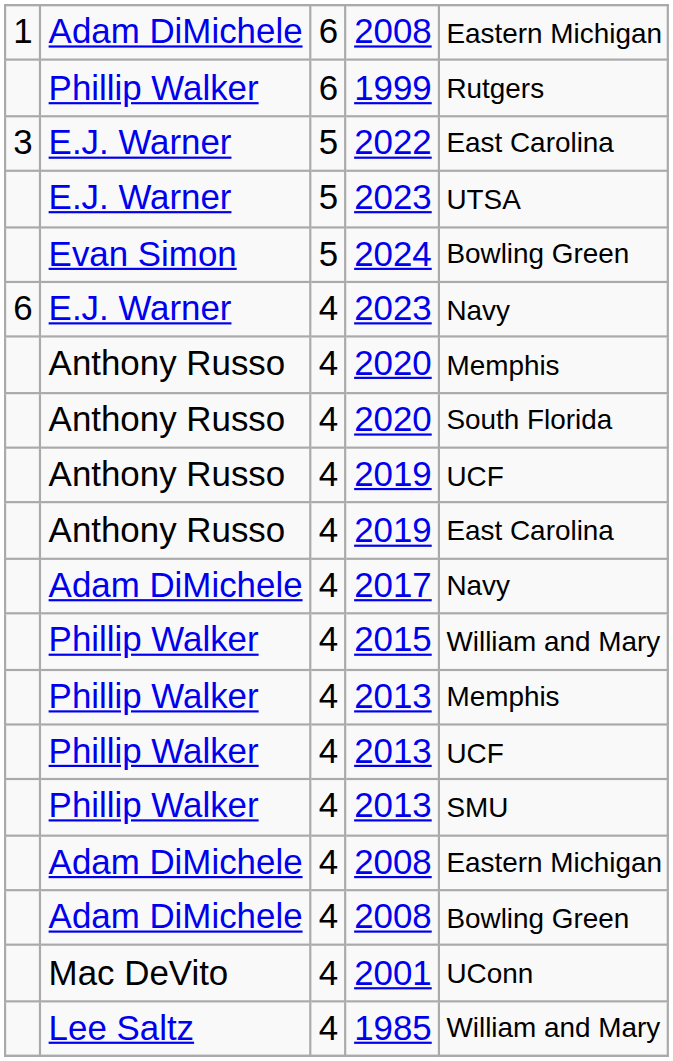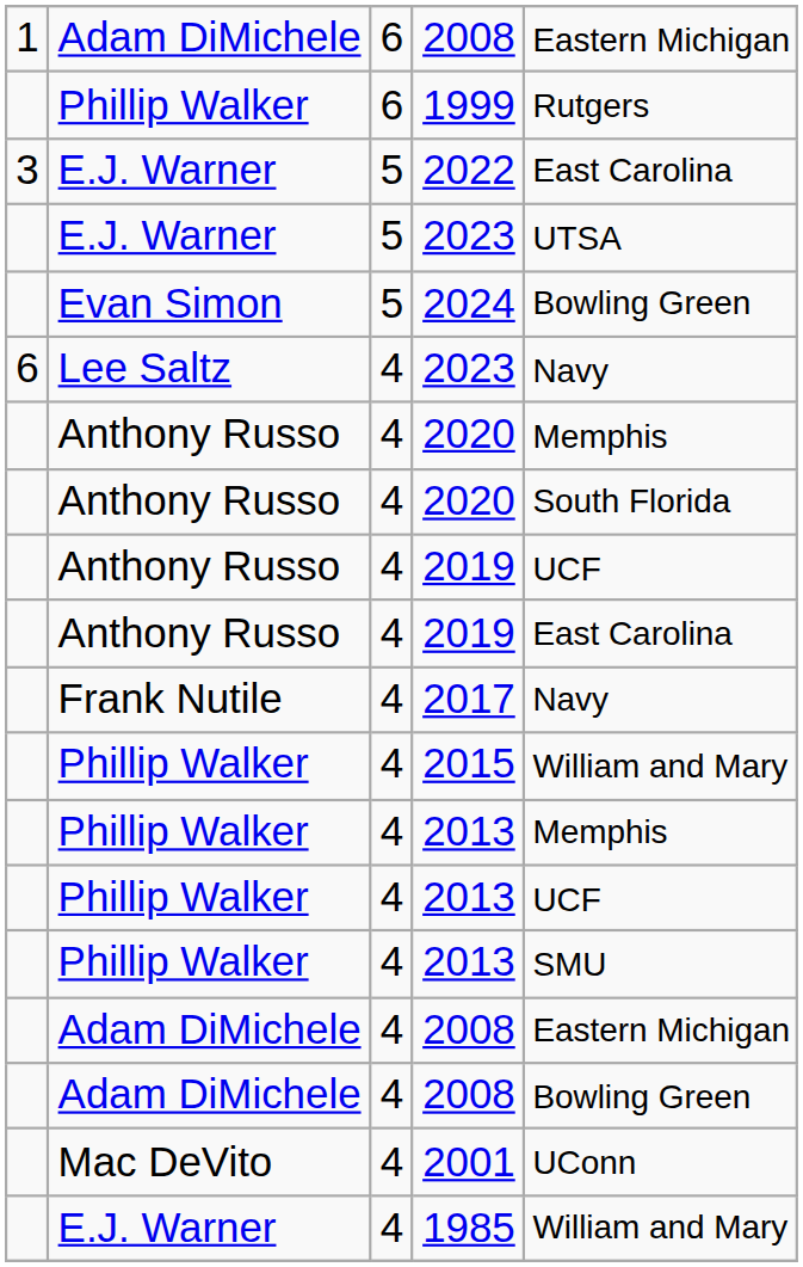 <table class="wikitable">
 <tr>
 </tr>
 <tr>
 <td>1</td>
 <td><a href='#'>Adam DiMichele</a></td>
 <td>6</td>
 <td><a href='#'>2008</a></td>
 <td style="font-size:80%;">Eastern Michigan</td>
 </tr>
 <tr>
 <td></td>
 <td><a href='#'>Phillip Walker</a></td>
 <td>6</td>
 <td><a href='#'>1999</a></td>
 <td style="font-size:80%;">Rutgers</td>
 </tr>
 <tr>
 <td>3</td>
 <td><a href='#'>E.J. Warner</a></td>
 <td>5</td>
 <td><a href='#'>2022</a></td>
 <td style="font-size:80%;">East Carolina</td>
 </tr>
 <tr>
 <td></td>
 <td><a href='#'>E.J. Warner</a></td>
 <td>5</td>
 <td><a href='#'>2023</a></td>
 <td style="font-size:80%;">UTSA</td>
 </tr>
 <tr>
 <td></td>
 <td><a href='#'>Evan Simon</a></td>
 <td>5</td>
 <td><a href='#'>2024</a></td>
 <td style="font-size:80%;">Bowling Green</td>
 </tr>
 <tr>
 <td>6</td>
-<td><a href='#'>E.J. Warner</a></td>
+<td><a href='#'>Lee Saltz</a></td>
 <td>4</td>
 <td><a href='#'>2023</a></td>
 <td style="font-size:80%;">Navy</td>
 </tr>
 <tr>
 <td></td>
 <td>Anthony Russo</td>
 <td>4</td>
 <td><a href='#'>2020</a></td>
 <td style="font-size:80%;">Memphis</td>
 </tr>
 <tr>
 <td></td>
 <td>Anthony Russo</td>
 <td>4</td>
 <td><a href='#'>2020</a></td>
 <td style="font-size:80%;">South Florida</td>
 </tr>
 <tr>
 <td></td>
 <td>Anthony Russo</td>
 <td>4</td>
 <td><a href='#'>2019</a></td>
 <td style="font-size:80%;">UCF</td>
 </tr>
 <tr>
 <td></td>
 <td>Anthony Russo</td>
 <td>4</td>
 <td><a href='#'>2019</a></td>
 <td style="font-size:80%;">East Carolina</td>
 </tr>
 <tr>
 <td></td>
-<td><a href='#'>Adam DiMichele</a></td>
+<td>Frank Nutile</td>
 <td>4</td>
 <td><a href='#'>2017</a></td>
 <td style="font-size:80%;">Navy</td>
 </tr>
 <tr>
 <td></td>
 <td><a href='#'>Phillip Walker</a></td>
 <td>4</td>
 <td><a href='#'>2015</a></td>
 <td style="font-size:80%;">William and Mary</td>
 </tr>
 <tr>
 <td></td>
 <td><a href='#'>Phillip Walker</a></td>
 <td>4</td>
 <td><a href='#'>2013</a></td>
 <td style="font-size:80%;">Memphis</td>
 </tr>
 <tr>
 <td></td>
 <td><a href='#'>Phillip Walker</a></td>
 <td>4</td>
 <td><a href='#'>2013</a></td>
 <td style="font-size:80%;">UCF</td>
 </tr>
 <tr>
 <td></td>
 <td><a href='#'>Phillip Walker</a></td>
 <td>4</td>
 <td><a href='#'>2013</a></td>
 <td style="font-size:80%;">SMU</td>
 </tr>
 <tr>
 <td></td>
 <td><a href='#'>Adam DiMichele</a></td>
 <td>4</td>
 <td><a href='#'>2008</a></td>
 <td style="font-size:80%;">Eastern Michigan</td>
 </tr>
 <tr>
 <td></td>
 <td><a href='#'>Adam DiMichele</a></td>
 <td>4</td>
 <td><a href='#'>2008</a></td>
 <td style="font-size:80%;">Bowling Green</td>
 </tr>
 <tr>
 <td></td>
 <td>Mac DeVito</td>
 <td>4</td>
 <td><a href='#'>2001</a></td>
 <td style="font-size:80%;">UConn</td>
 </tr>
 <tr>
 <td></td>
-<td><a href='#'>Lee Saltz</a></td>
+<td><a href='#'>E.J. Warner</a></td>
 <td>4</td>
 <td><a href='#'>1985</a></td>
 <td style="font-size:80%;">William and Mary</td>
 </tr>
 <tr>
 </tr>
 </table>
